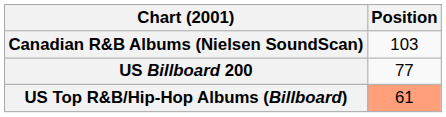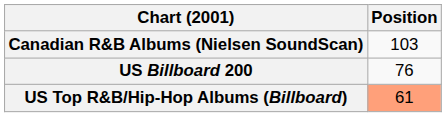 <table class="wikitable plainrowheaders sortable" style="text-align:center;">
 <tr>
 <th>Chart (2001)</th>
 <th>Position</th>
 </tr>
 <tr>
 <th scope="row">Canadian R&B Albums (Nielsen SoundScan)</th>
 <td style="text-align:center;">103</td>
 </tr>
 <tr>
 <th scope="row">US <em>Billboard</em> 200</th>
-<td style="text-align:center;">77</td>
+<td style="text-align:center;">76</td>
 </tr>
 <tr>
 <th scope="row">US Top R&B/Hip-Hop Albums (<em>Billboard</em>)</th>
 <td style="background: lightsalmon; text-align:center;">61</td>
 </tr>
 </table>
